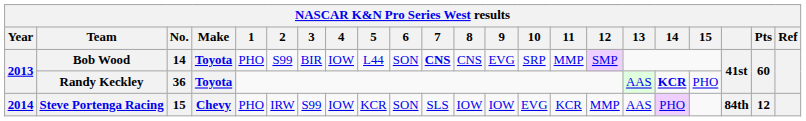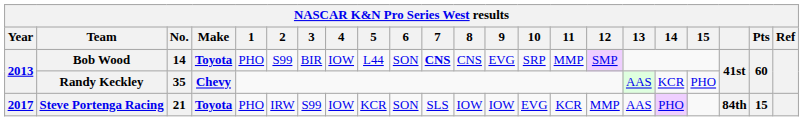 <table class="wikitable" style="text-align:center; font-size:75%">
 <tr>
 <th colspan=23><a href='#'>NASCAR K&N Pro Series West</a> results</th>
 </tr>
 <tr>
 <th>Year</th>
 <th>Team</th>
 <th>No.</th>
 <th>Make</th>
 <th>1</th>
 <th>2</th>
 <th>3</th>
 <th>4</th>
 <th>5</th>
 <th>6</th>
 <th>7</th>
 <th>8</th>
 <th>9</th>
 <th>10</th>
 <th>11</th>
 <th>12</th>
 <th>13</th>
 <th>14</th>
 <th>15</th>
 <th></th>
 <th>Pts</th>
 <th>Ref</th>
 </tr>
 <tr>
 <th rowspan=2><a href='#'>2013</a></th>
 <th>Bob Wood</th>
 <th>14</th>
 <th><a href='#'>Toyota</a></th>
 <td><a href='#'>PHO</a></td>
 <td><a href='#'>S99</a></td>
 <td><a href='#'>BIR</a></td>
 <td><a href='#'>IOW</a></td>
 <td><a href='#'>L44</a></td>
 <td><a href='#'>SON</a></td>
 <td><strong><a href='#'>CNS</a></strong></td>
 <td><a href='#'>CNS</a></td>
 <td><a href='#'>EVG</a></td>
 <td><a href='#'>SRP</a></td>
 <td><a href='#'>MMP</a></td>
 <td style="background:#EFCFFF;"><a href='#'>SMP</a><br></td>
 <td colspan=3></td>
 <th rowspan=2>41st</th>
 <th rowspan=2>60</th>
 <th rowspan=2></th>
 </tr>
 <tr>
 <th>Randy Keckley</th>
-<th>36</th>
-<th><a href='#'>Toyota</a></th>
+<th>35</th>
+<th><a href='#'>Chevy</a></th>
 <td colspan=12></td>
 <td style="background:#DFFFDF;"><a href='#'>AAS</a><br></td>
-<td><strong><a href='#'>KCR</a></strong></td>
+<td><a href='#'>KCR</a></td>
 <td><a href='#'>PHO</a></td>
 </tr>
 <tr>
-<th><a href='#'>2014</a></th>
+<th><a href='#'>2017</a></th>
 <th><a href='#'>Steve Portenga Racing</a></th>
-<th>15</th>
-<th><a href='#'>Chevy</a></th>
+<th>21</th>
+<th><a href='#'>Toyota</a></th>
 <td><a href='#'>PHO</a></td>
 <td><a href='#'>IRW</a></td>
 <td><a href='#'>S99</a></td>
 <td><a href='#'>IOW</a></td>
 <td><a href='#'>KCR</a></td>
 <td><a href='#'>SON</a></td>
 <td><a href='#'>SLS</a></td>
 <td><a href='#'>IOW</a></td>
 <td><a href='#'>IOW</a></td>
 <td><a href='#'>EVG</a></td>
 <td><a href='#'>KCR</a></td>
 <td><a href='#'>MMP</a></td>
 <td><a href='#'>AAS</a></td>
 <td style="background:#EFCFFF;"><a href='#'>PHO</a><br></td>
 <td></td>
 <th>84th</th>
-<th>12</th>
+<th>15</th>
 <th></th>
 </tr>
 </table>
